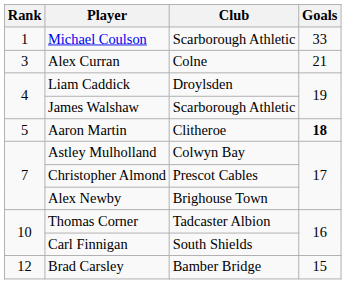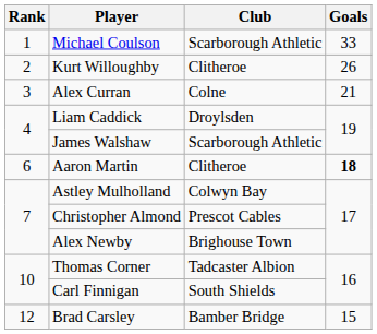 <table class="wikitable" style="text-align:center">
 <tr>
 <th>Rank</th>
 <th>Player</th>
 <th>Club</th>
 <th>Goals</th>
 </tr>
 <tr>
 <td>1</td>
 <td align="left"> <a href='#'>Michael Coulson</a></td>
 <td align="left">Scarborough Athletic</td>
 <td>33</td>
+</tr>
+<tr>
+<td>2</td>
+<td align="left"> Kurt Willoughby</td>
+<td align="left">Clitheroe</td>
+<td>26</td>
 </tr>
 <tr>
 <td>3</td>
 <td align=left> Alex Curran</td>
 <td align=left>Colne</td>
 <td>21</td>
 </tr>
 <tr>
 <td rowspan=2>4</td>
 <td align="left"> Liam Caddick</td>
 <td align="left">Droylsden</td>
 <td rowspan=2>19</td>
 </tr>
 <tr>
 <td align=left> James Walshaw</td>
 <td align=left>Scarborough Athletic</td>
 </tr>
 <tr>
-<td>5</td>
+<td>6</td>
 <td align=left> Aaron Martin</td>
 <td align=left>Clitheroe</td>
 <td><strong>18</strong></td>
 </tr>
 <tr>
 <td rowspan=3>7</td>
 <td align=left> Astley Mulholland</td>
 <td align=left>Colwyn Bay</td>
 <td rowspan=3>17</td>
 </tr>
 <tr>
 <td align=left> Christopher Almond</td>
 <td align=left>Prescot Cables</td>
 </tr>
 <tr>
 <td align=left> Alex Newby</td>
 <td align=left>Brighouse Town</td>
 </tr>
 <tr>
 <td rowspan=2>10</td>
 <td align="left"> Thomas Corner</td>
 <td align="left">Tadcaster Albion</td>
 <td rowspan=2>16</td>
 </tr>
 <tr>
 <td align="left"> Carl Finnigan</td>
 <td align="left">South Shields</td>
 </tr>
 <tr>
 <td>12</td>
 <td align=left> Brad Carsley</td>
 <td align=left>Bamber Bridge</td>
 <td>15</td>
 </tr>
 </table>
